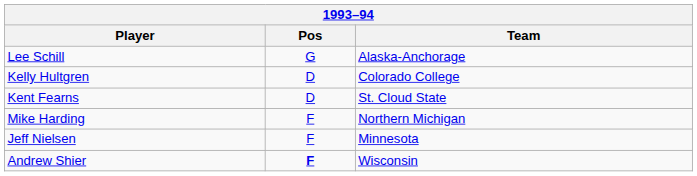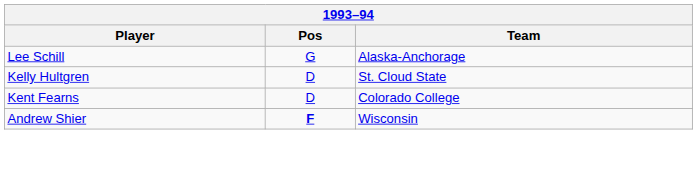 <table class="wikitable" width=95%>
 <tr>
 <th colspan=3><a href='#'>1993–94</a></th>
 </tr>
 <tr>
 <th>Player</th>
 <th>Pos</th>
 <th>Team</th>
 </tr>
 <tr>
 <td><a href='#'>Lee Schill</a></td>
 <td align=center><a href='#'>G</a></td>
 <td><a href='#'>Alaska-Anchorage</a></td>
 </tr>
 <tr>
 <td><a href='#'>Kelly Hultgren</a></td>
 <td align=center><a href='#'>D</a></td>
-<td><a href='#'>Colorado College</a></td>
+<td><a href='#'>St. Cloud State</a></td>
 </tr>
 <tr>
 <td><a href='#'>Kent Fearns</a></td>
 <td align=center><a href='#'>D</a></td>
-<td><a href='#'>St. Cloud State</a></td>
-</tr>
-<tr>
-<td><a href='#'>Mike Harding</a></td>
-<td align=center><a href='#'>F</a></td>
-<td><a href='#'>Northern Michigan</a></td>
-</tr>
-<tr>
-<td><a href='#'>Jeff Nielsen</a></td>
-<td align=center><a href='#'>F</a></td>
-<td><a href='#'>Minnesota</a></td>
+<td><a href='#'>Colorado College</a></td>
 </tr>
 <tr>
 <td><a href='#'>Andrew Shier</a></td>
 <td align=center><strong><a href='#'>F</a></strong></td>
 <td><a href='#'>Wisconsin</a></td>
 </tr>
 </table>
